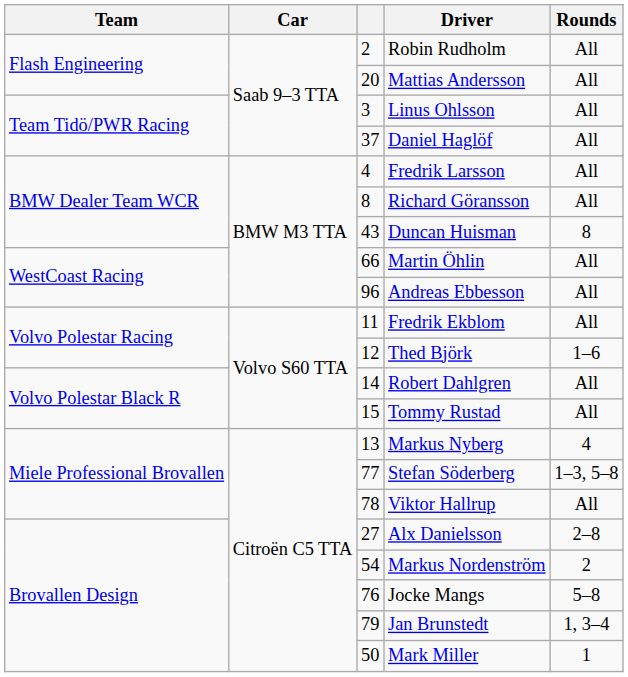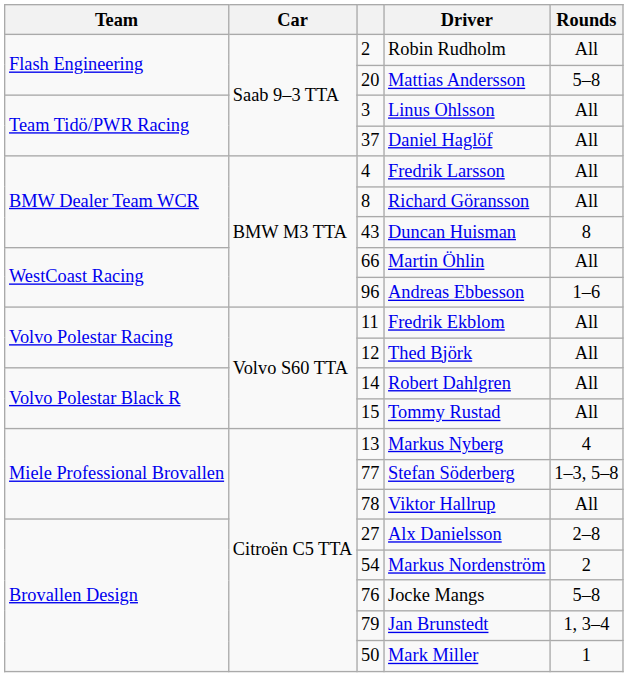 <table class="wikitable" style="font-size: 85%;">
 <tr>
 <th>Team</th>
 <th>Car</th>
 <th></th>
 <th>Driver</th>
 <th>Rounds</th>
 </tr>
 <tr>
 <td rowspan=2> <a href='#'>Flash Engineering</a></td>
 <td rowspan=4>Saab 9–3 TTA</td>
 <td>2</td>
 <td> Robin Rudholm</td>
 <td align=center>All</td>
 </tr>
 <tr>
 <td>20</td>
 <td> <a href='#'>Mattias Andersson</a></td>
-<td align=center>All</td>
+<td align=center>5–8</td>
 </tr>
 <tr>
 <td rowspan=2> <a href='#'>Team Tidö/PWR Racing</a></td>
 <td>3</td>
 <td> <a href='#'>Linus Ohlsson</a></td>
 <td align=center>All</td>
 </tr>
 <tr>
 <td>37</td>
 <td> <a href='#'>Daniel Haglöf</a></td>
 <td align=center>All</td>
 </tr>
 <tr>
 <td rowspan=3> <a href='#'>BMW Dealer Team WCR</a></td>
 <td rowspan=5>BMW M3 TTA</td>
 <td>4</td>
 <td> <a href='#'>Fredrik Larsson</a></td>
 <td align=center>All</td>
 </tr>
 <tr>
 <td>8</td>
 <td> <a href='#'>Richard Göransson</a></td>
 <td align=center>All</td>
 </tr>
 <tr>
 <td>43</td>
 <td> <a href='#'>Duncan Huisman</a></td>
 <td align=center>8</td>
 </tr>
 <tr>
 <td rowspan=2> <a href='#'>WestCoast Racing</a></td>
 <td>66</td>
 <td> <a href='#'>Martin Öhlin</a></td>
 <td align=center>All</td>
 </tr>
 <tr>
 <td>96</td>
 <td> <a href='#'>Andreas Ebbesson</a></td>
-<td align=center>All</td>
+<td align=center>1–6</td>
 </tr>
 <tr>
 <td rowspan=2> <a href='#'>Volvo Polestar Racing</a></td>
 <td rowspan=4>Volvo S60 TTA</td>
 <td>11</td>
 <td> <a href='#'>Fredrik Ekblom</a></td>
 <td align=center>All</td>
 </tr>
 <tr>
 <td>12</td>
 <td> <a href='#'>Thed Björk</a></td>
-<td align=center>1–6</td>
+<td align=center>All</td>
 </tr>
 <tr>
 <td rowspan=2> <a href='#'>Volvo Polestar Black R</a></td>
 <td>14</td>
 <td> <a href='#'>Robert Dahlgren</a></td>
 <td align=center>All</td>
 </tr>
 <tr>
 <td>15</td>
 <td> <a href='#'>Tommy Rustad</a></td>
 <td align=center>All</td>
 </tr>
 <tr>
 <td rowspan=3> <a href='#'>Miele Professional Brovallen</a></td>
 <td rowspan=8>Citroën C5 TTA</td>
 <td>13</td>
 <td> <a href='#'>Markus Nyberg</a></td>
 <td align=center>4</td>
 </tr>
 <tr>
 <td>77</td>
 <td> <a href='#'>Stefan Söderberg</a></td>
 <td align=center>1–3, 5–8</td>
 </tr>
 <tr>
 <td>78</td>
 <td> <a href='#'>Viktor Hallrup</a></td>
 <td align=center>All</td>
 </tr>
 <tr>
 <td rowspan=5> <a href='#'>Brovallen Design</a></td>
 <td>27</td>
 <td> <a href='#'>Alx Danielsson</a></td>
 <td align=center>2–8</td>
 </tr>
 <tr>
 <td>54</td>
 <td> <a href='#'>Markus Nordenström</a></td>
 <td align=center>2</td>
 </tr>
 <tr>
 <td>76</td>
 <td> Jocke Mangs</td>
 <td align=center>5–8</td>
 </tr>
 <tr>
 <td>79</td>
 <td> <a href='#'>Jan Brunstedt</a></td>
 <td align=center>1, 3–4</td>
 </tr>
 <tr>
 <td>50</td>
 <td> <a href='#'>Mark Miller</a></td>
 <td align=center>1</td>
 </tr>
 </table>
